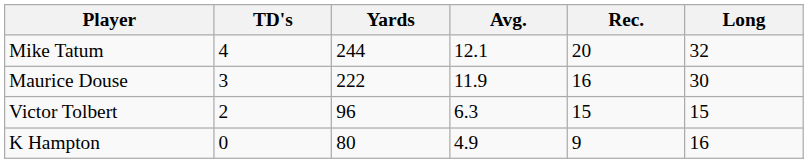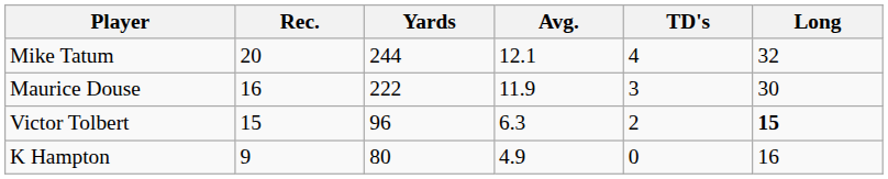 <table class="wikitable sortable">
 <tr>
 <th bgcolor="#DDDDFF" width="16%">Player</th>
-<th bgcolor="#DDDDFF" width="9%">TD's</th>
+<th bgcolor="#DDDDFF" width="9%">Rec.</th>
 <th bgcolor="#DDDDFF" width="9%">Yards</th>
 <th bgcolor="#DDDDFF" width="9%">Avg.</th>
-<th bgcolor="#DDDDFF" width="9%">Rec.</th>
+<th bgcolor="#DDDDFF" width="9%">TD's</th>
 <th bgcolor="#DDDDFF" width="9%">Long</th>
 </tr>
 <tr>
 <td>Mike Tatum</td>
-<td>4</td>
+<td>20</td>
 <td>244</td>
 <td>12.1</td>
-<td>20</td>
+<td>4</td>
 <td>32</td>
 </tr>
 <tr>
 <td>Maurice Douse</td>
-<td>3</td>
+<td>16</td>
 <td>222</td>
 <td>11.9</td>
-<td>16</td>
+<td>3</td>
 <td>30</td>
 </tr>
 <tr>
 <td>Victor Tolbert</td>
-<td>2</td>
+<td>15</td>
 <td>96</td>
 <td>6.3</td>
-<td>15</td>
-<td>15</td>
+<td>2</td>
+<td><strong>15</strong></td>
 </tr>
 <tr>
 <td>K Hampton</td>
-<td>0</td>
+<td>9</td>
 <td>80</td>
 <td>4.9</td>
-<td>9</td>
+<td>0</td>
 <td>16</td>
 </tr>
 </table>
